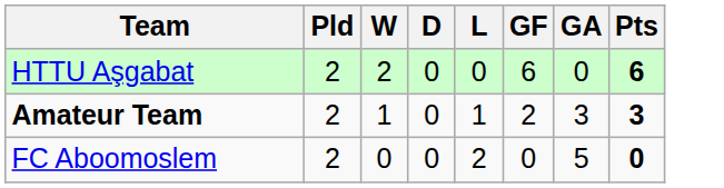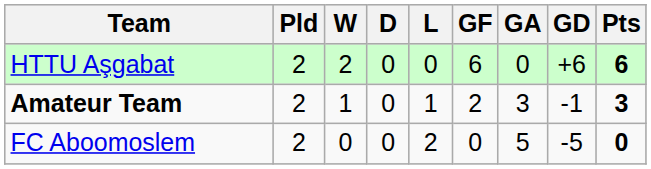 <table class="wikitable" style="text-align: center;">
 <tr>
 <th width=165>Team</th>
 <th width=20>Pld</th>
 <th width=20>W</th>
 <th width=20>D</th>
 <th width=20>L</th>
 <th width=20>GF</th>
 <th width=20>GA</th>
+<th width=20>GD</th>
 <th width=20>Pts</th>
 </tr>
 <tr bgcolor="#ccffcc">
 <td align=left> <a href='#'>HTTU Aşgabat</a></td>
 <td>2</td>
 <td>2</td>
 <td>0</td>
 <td>0</td>
 <td>6</td>
 <td>0</td>
+<td>+6</td>
 <td><strong>6</strong></td>
 </tr>
 <tr>
 <td align=left><strong>Amateur Team</strong></td>
 <td>2</td>
 <td>1</td>
 <td>0</td>
 <td>1</td>
 <td>2</td>
 <td>3</td>
+<td>-1</td>
 <td><strong>3</strong></td>
 </tr>
 <tr>
 <td align=left> <a href='#'>FC Aboomoslem</a></td>
 <td>2</td>
 <td>0</td>
 <td>0</td>
 <td>2</td>
 <td>0</td>
 <td>5</td>
+<td>-5</td>
 <td><strong>0</strong></td>
 </tr>
 </table>
